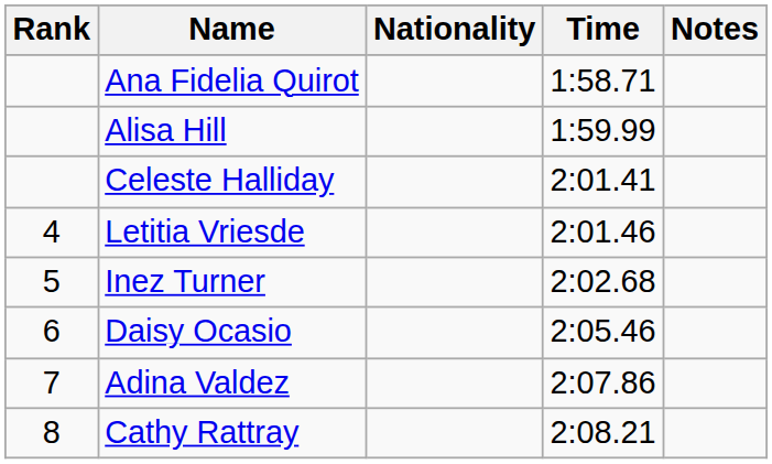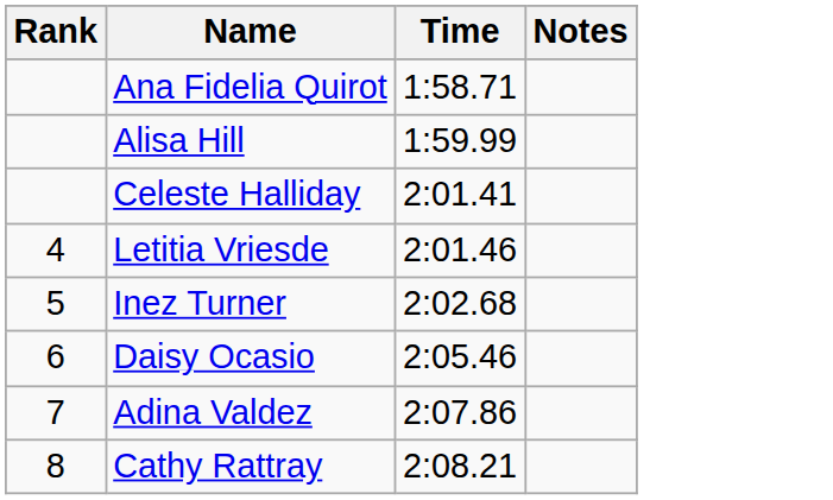 <table class="wikitable sortable" style="text-align:center">
 <tr>
 <th>Rank</th>
 <th>Name</th>
-<th>Nationality</th>
 <th>Time</th>
 <th>Notes</th>
 </tr>
 <tr>
 <td></td>
 <td align=left><a href='#'>Ana Fidelia Quirot</a></td>
-<td align=left></td>
 <td>1:58.71</td>
 <td></td>
 </tr>
 <tr>
 <td></td>
 <td align=left><a href='#'>Alisa Hill</a></td>
-<td align=left></td>
 <td>1:59.99</td>
 <td></td>
 </tr>
 <tr>
 <td></td>
 <td align=left><a href='#'>Celeste Halliday</a></td>
-<td align=left></td>
 <td>2:01.41</td>
 <td></td>
 </tr>
 <tr>
 <td>4</td>
 <td align=left><a href='#'>Letitia Vriesde</a></td>
-<td align=left></td>
 <td>2:01.46</td>
 <td></td>
 </tr>
 <tr>
 <td>5</td>
 <td align=left><a href='#'>Inez Turner</a></td>
-<td align=left></td>
 <td>2:02.68</td>
 <td></td>
 </tr>
 <tr>
 <td>6</td>
 <td align=left><a href='#'>Daisy Ocasio</a></td>
-<td align=left></td>
 <td>2:05.46</td>
 <td></td>
 </tr>
 <tr>
 <td>7</td>
 <td align=left><a href='#'>Adina Valdez</a></td>
-<td align=left></td>
 <td>2:07.86</td>
 <td></td>
 </tr>
 <tr>
 <td>8</td>
 <td align=left><a href='#'>Cathy Rattray</a></td>
-<td align=left></td>
 <td>2:08.21</td>
 <td></td>
 </tr>
 </table>
